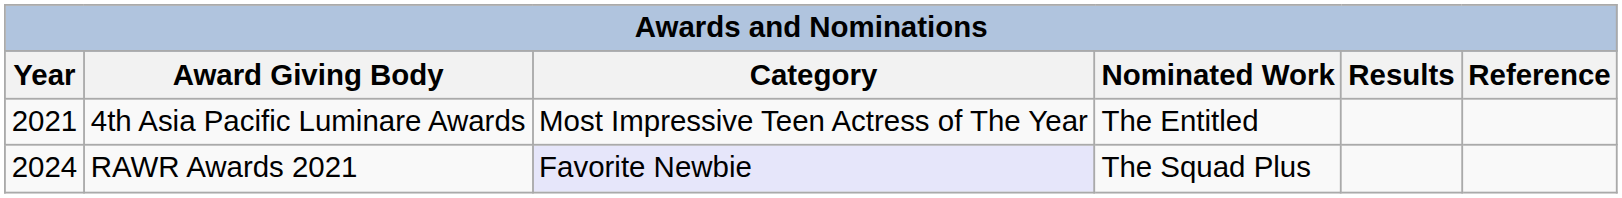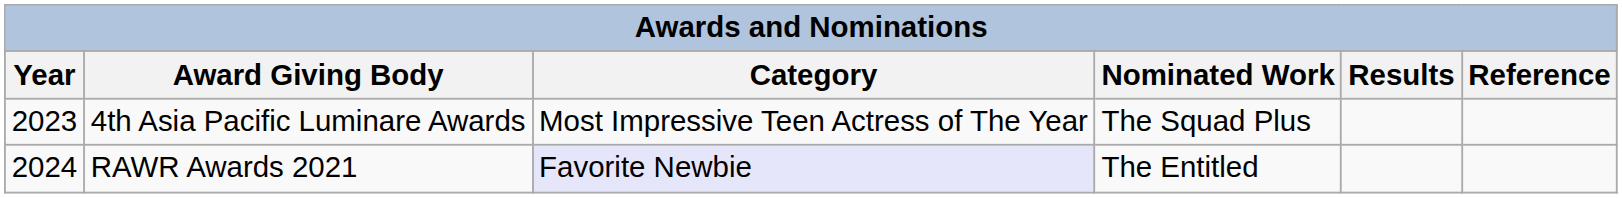 <table class="wikitable">
 <tr>
 <th colspan="6" style="background:LightSteelBlue;">Awards and Nominations</th>
 </tr>
 <tr>
 <th>Year</th>
 <th>Award Giving Body</th>
 <th>Category</th>
 <th>Nominated Work</th>
 <th>Results</th>
 <th>Reference</th>
 </tr>
 <tr>
-<td>2021</td>
+<td>2023</td>
 <td>4th Asia Pacific Luminare Awards</td>
 <td>Most Impressive Teen Actress of The Year</td>
-<td>The Entitled</td>
+<td>The Squad Plus</td>
 <td></td>
 <td></td>
 </tr>
 <tr>
 <td>2024</td>
 <td>RAWR Awards 2021</td>
 <td style="background: lavender;">Favorite Newbie </td>
-<td>The Squad Plus</td>
+<td>The Entitled</td>
 <td></td>
 <td></td>
 </tr>
 </table>
